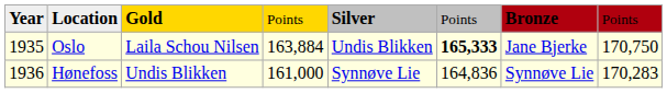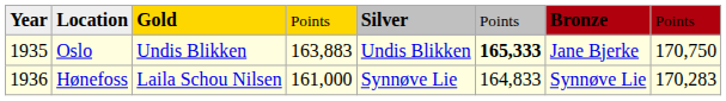 <table class="wikitable" style="background-color:#ffffdf">
 <tr align="left" bgcolor="#efefef">
 <td><strong>Year</strong></td>
 <td><strong>Location</strong></td>
 <td bgcolor=gold><strong>Gold</strong></td>
 <td bgcolor=gold><small>Points</small></td>
 <td bgcolor=silver><strong>Silver</strong></td>
 <td bgcolor=silver><small>Points</small></td>
 <td bgcolor=bronze><strong>Bronze</strong></td>
 <td bgcolor=bronze><small>Points</small></td>
 </tr>
 <tr>
 <td>1935</td>
 <td><a href='#'>Oslo</a></td>
-<td><a href='#'>Laila Schou Nilsen</a></td>
-<td>163,884</td>
+<td><a href='#'>Undis Blikken</a></td>
+<td>163,883</td>
 <td><a href='#'>Undis Blikken</a></td>
 <td><strong>165,333</strong></td>
 <td><a href='#'>Jane Bjerke</a></td>
 <td>170,750</td>
 </tr>
 <tr>
 <td>1936</td>
 <td><a href='#'>Hønefoss</a></td>
-<td><a href='#'>Undis Blikken</a></td>
+<td><a href='#'>Laila Schou Nilsen</a></td>
 <td>161,000</td>
 <td><a href='#'>Synnøve Lie</a></td>
-<td>164,836</td>
+<td>164,833</td>
 <td><a href='#'>Synnøve Lie</a></td>
 <td>170,283</td>
 </tr>
 </table>
